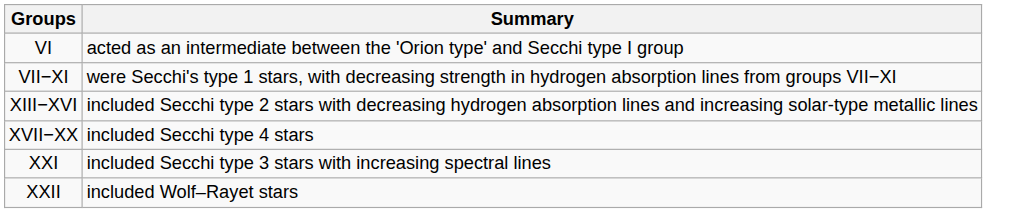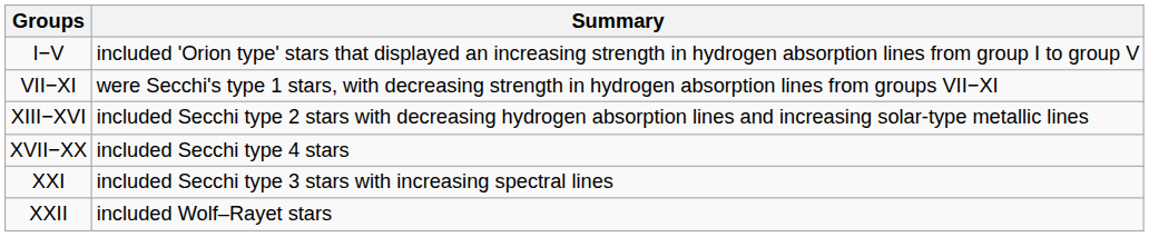 <table class="wikitable">
 <tr>
 <th>Groups</th>
 <th>Summary</th>
 </tr>
 <tr>
-<td align=center>VI</td>
-<td>acted as an intermediate between the 'Orion type' and Secchi type I group</td>
+<td align=center>I−V</td>
+<td>included 'Orion type' stars that displayed an increasing strength in hydrogen absorption lines from group I to group V</td>
 </tr>
 <tr>
 <td align=center>VII−XI</td>
 <td>were Secchi's type 1 stars, with decreasing strength in hydrogen absorption lines from groups VII−XI</td>
 </tr>
 <tr>
 <td align=center>XIII−XVI</td>
 <td>included Secchi type 2 stars with decreasing hydrogen absorption lines and increasing solar-type metallic lines</td>
 </tr>
 <tr>
 <td align=center>XVII−XX</td>
 <td>included Secchi type 4 stars</td>
 </tr>
 <tr>
 <td align=center>XXI</td>
 <td>included Secchi type 3 stars with increasing spectral lines</td>
 </tr>
 <tr>
 <td align=center>XXII</td>
 <td>included Wolf–Rayet stars</td>
 </tr>
 </table>
